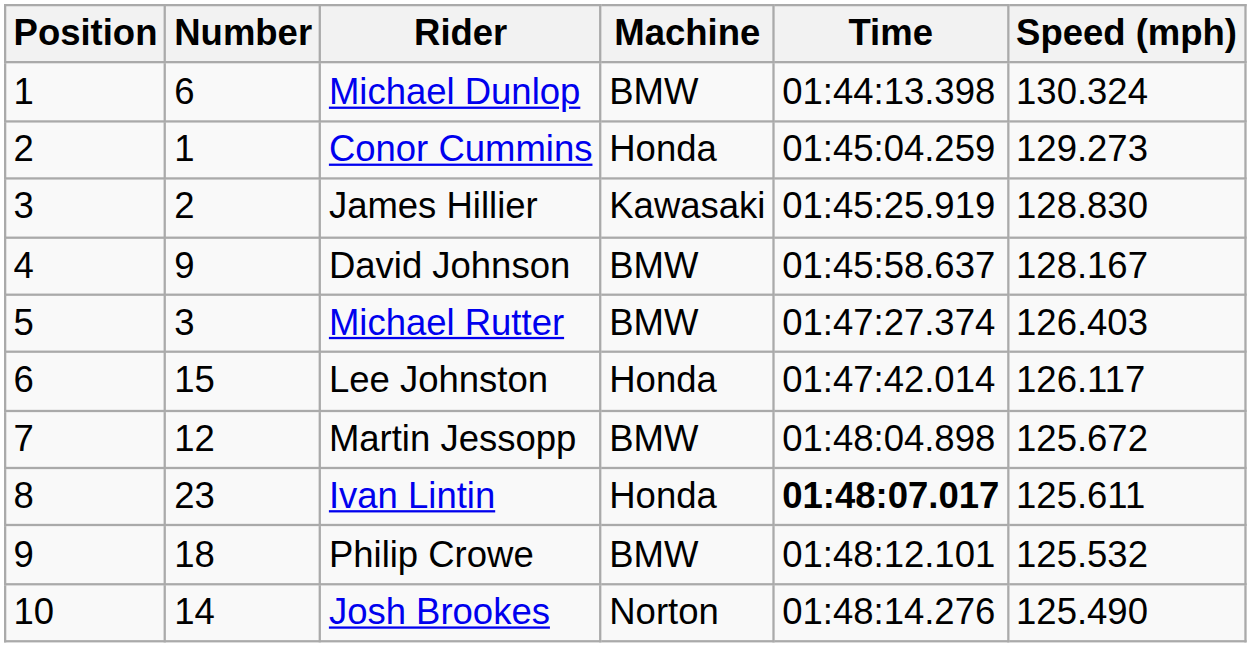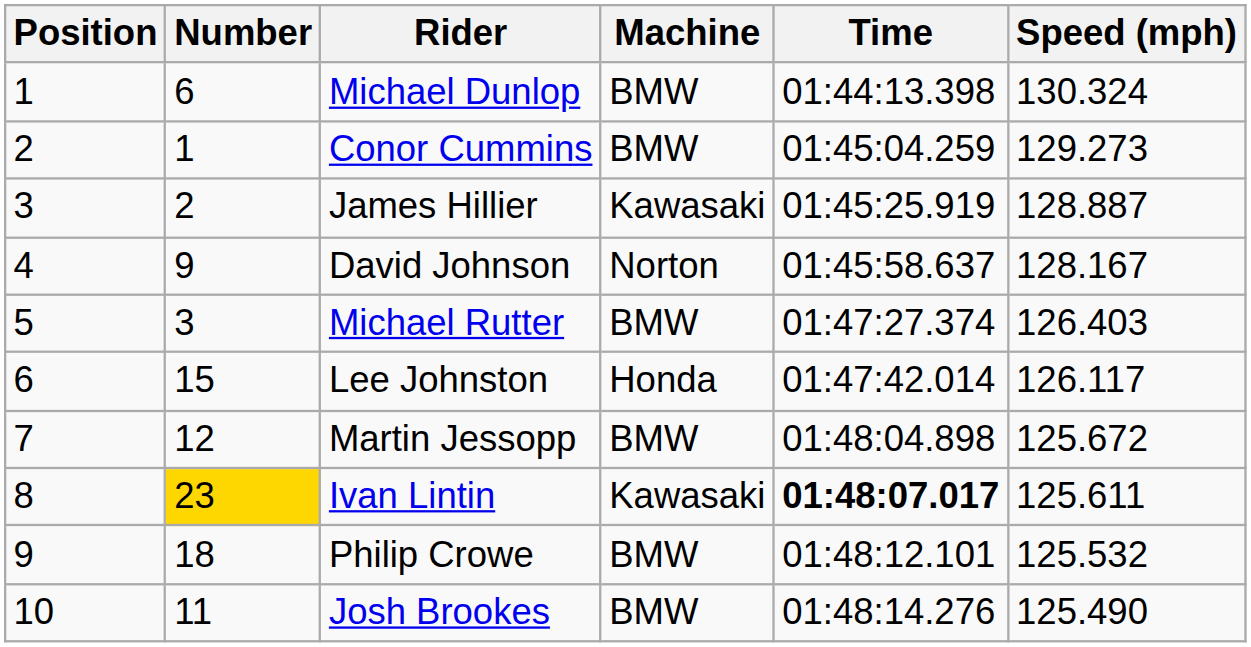 <table class="wikitable">
 <tr>
 <th>Position</th>
 <th>Number</th>
 <th>Rider</th>
 <th>Machine</th>
 <th>Time</th>
 <th>Speed (mph)</th>
 </tr>
 <tr>
 <td>1</td>
 <td>6</td>
 <td> <a href='#'>Michael Dunlop</a></td>
 <td>BMW</td>
 <td>01:44:13.398</td>
 <td>130.324</td>
 </tr>
 <tr>
 <td>2</td>
 <td>1</td>
 <td> <a href='#'>Conor Cummins</a></td>
-<td>Honda</td>
+<td>BMW</td>
 <td>01:45:04.259</td>
 <td>129.273</td>
 </tr>
 <tr>
 <td>3</td>
 <td>2</td>
 <td> James Hillier</td>
 <td>Kawasaki</td>
 <td>01:45:25.919</td>
-<td>128.830</td>
+<td>128.887</td>
 </tr>
 <tr>
 <td>4</td>
 <td>9</td>
 <td> David Johnson</td>
-<td>BMW</td>
+<td>Norton</td>
 <td>01:45:58.637</td>
 <td>128.167</td>
 </tr>
 <tr>
 <td>5</td>
 <td>3</td>
 <td> <a href='#'>Michael Rutter</a></td>
 <td>BMW</td>
 <td>01:47:27.374</td>
 <td>126.403</td>
 </tr>
 <tr>
 <td>6</td>
 <td>15</td>
 <td> Lee Johnston</td>
 <td>Honda</td>
 <td>01:47:42.014</td>
 <td>126.117</td>
 </tr>
 <tr>
 <td>7</td>
 <td>12</td>
 <td> Martin Jessopp</td>
 <td>BMW</td>
 <td>01:48:04.898</td>
 <td>125.672</td>
 </tr>
 <tr>
 <td>8</td>
-<td>23</td>
+<td style="background: gold;">23</td>
 <td> <a href='#'>Ivan Lintin</a></td>
-<td>Honda</td>
+<td>Kawasaki</td>
 <td><strong>01:48:07.017</strong></td>
 <td>125.611</td>
 </tr>
 <tr>
 <td>9</td>
 <td>18</td>
 <td> Philip Crowe</td>
 <td>BMW</td>
 <td>01:48:12.101</td>
 <td>125.532</td>
 </tr>
 <tr>
 <td>10</td>
-<td>14</td>
+<td>11</td>
 <td> <a href='#'>Josh Brookes</a></td>
-<td>Norton</td>
+<td>BMW</td>
 <td>01:48:14.276</td>
 <td>125.490</td>
 </tr>
 </table>
